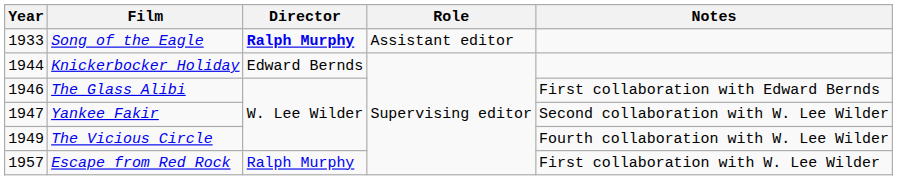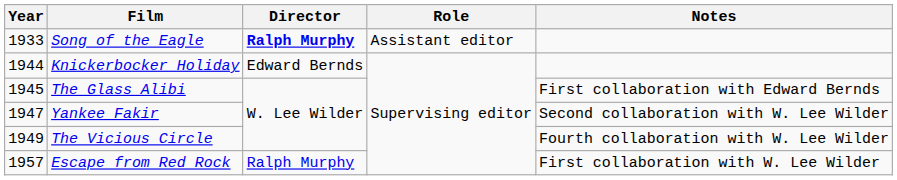 <table class="wikitable">
 <tr>
 <th>Year</th>
 <th>Film</th>
 <th>Director</th>
 <th>Role</th>
 <th>Notes</th>
 </tr>
 <tr>
 <td>1933</td>
 <td><em><a href='#'>Song of the Eagle</a></em></td>
 <td><strong><a href='#'>Ralph Murphy</a></strong></td>
 <td>Assistant editor</td>
 <td></td>
 </tr>
 <tr>
 <td>1944</td>
 <td><em><a href='#'>Knickerbocker Holiday</a></em></td>
 <td>Edward Bernds</td>
 <td rowspan=5>Supervising editor</td>
 <td></td>
 </tr>
 <tr>
-<td>1946</td>
+<td>1945</td>
 <td><em><a href='#'>The Glass Alibi</a></em></td>
 <td rowspan=3>W. Lee Wilder</td>
 <td>First collaboration with Edward Bernds</td>
 </tr>
 <tr>
 <td>1947</td>
 <td><em><a href='#'>Yankee Fakir</a></em></td>
 <td>Second collaboration with W. Lee Wilder</td>
 </tr>
 <tr>
 <td>1949</td>
 <td><em><a href='#'>The Vicious Circle</a></em></td>
 <td>Fourth collaboration with W. Lee Wilder</td>
 </tr>
 <tr>
 <td>1957</td>
 <td><em><a href='#'>Escape from Red Rock</a></em></td>
 <td><a href='#'>Ralph Murphy</a></td>
 <td>First collaboration with W. Lee Wilder</td>
 </tr>
 </table>
